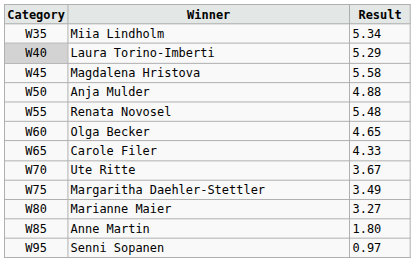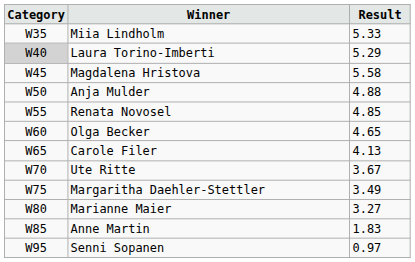 <table class="wikitable" width=35%>
 <tr>
 <td width=15% align="center" bgcolor=#E3E7E6><strong>Category</strong></td>
 <td align="center" bgcolor=#E3E7E6> <strong>Winner</strong></td>
 <td width=15% align="center" bgcolor=#E3E7E6><strong>Result</strong></td>
 </tr>
 <tr>
 <td align="center">W35</td>
 <td> Miia Lindholm</td>
-<td>5.34</td>
+<td>5.33</td>
 </tr>
 <tr>
 <td align="center" style="background: lightgrey;">W40</td>
 <td> Laura Torino-Imberti</td>
 <td>5.29</td>
 </tr>
 <tr>
 <td align="center">W45</td>
 <td> Magdalena Hristova</td>
 <td>5.58</td>
 </tr>
 <tr>
 <td align="center">W50</td>
 <td> Anja Mulder</td>
 <td>4.88</td>
 </tr>
 <tr>
 <td align="center">W55</td>
 <td> Renata Novosel</td>
-<td>5.48</td>
+<td>4.85</td>
 </tr>
 <tr>
 <td align="center">W60</td>
 <td> Olga Becker</td>
 <td>4.65</td>
 </tr>
 <tr>
 <td align="center">W65</td>
 <td> Carole Filer</td>
-<td>4.33</td>
+<td>4.13</td>
 </tr>
 <tr>
 <td align="center">W70</td>
 <td> Ute Ritte</td>
 <td>3.67</td>
 </tr>
 <tr>
 <td align="center">W75</td>
 <td> Margaritha Daehler-Stettler</td>
 <td>3.49</td>
 </tr>
 <tr>
 <td align="center">W80</td>
 <td> Marianne Maier</td>
 <td>3.27</td>
 </tr>
 <tr>
 <td align="center">W85</td>
 <td> Anne Martin</td>
-<td>1.80</td>
+<td>1.83</td>
 </tr>
 <tr>
 <td align="center">W95</td>
 <td> Senni Sopanen</td>
 <td>0.97</td>
 </tr>
 </table>
